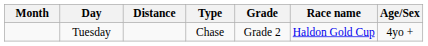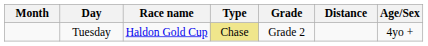 <table class="wikitable">
 <tr>
 <th style="width:70px">Month</th>
 <th style="width:80px">Day</th>
-<th style="width:80px">Distance</th>
+<th>Race name</th>
 <th style="width:60px">Type</th>
 <th style="width:70px"><strong>Grade</strong></th>
-<th>Race name</th>
+<th style="width:80px">Distance</th>
 <th style="width:50px">Age/Sex</th>
 </tr>
 <tr>
 <td style="text-align:center"></td>
 <td style="text-align:center">Tuesday</td>
+<td><a href='#'>Haldon Gold Cup</a></td>
+<td style="background: khaki; text-align:center">Chase</td>
+<td style="text-align:center">Grade 2</td>
 <td style="text-align:center"></td>
-<td style="text-align:center">Chase</td>
-<td style="text-align:center">Grade 2</td>
-<td><a href='#'>Haldon Gold Cup</a></td>
 <td style="text-align:center">4yo +</td>
 </tr>
 </table>
